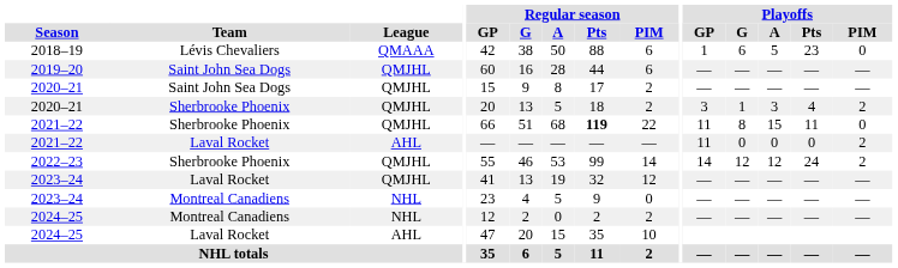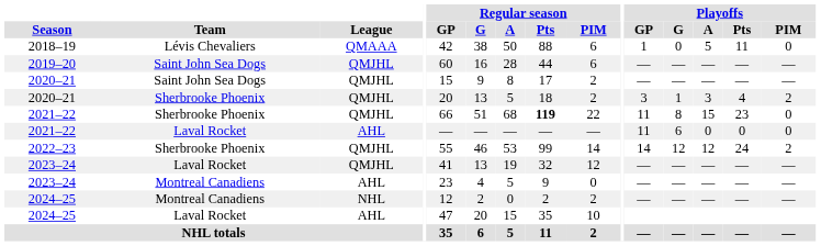 <table border="0" cellpadding="1" cellspacing="0" style="text-align:center; width:60em;">
 <tr bgcolor="#e0e0e0">
 <th colspan="3" bgcolor="#ffffff"></th>
 <th rowspan="99" bgcolor="#ffffff"></th>
 <th colspan="5"><a href='#'>Regular season</a></th>
 <th rowspan="99" bgcolor="#ffffff"></th>
 <th colspan="5"><a href='#'>Playoffs</a></th>
 </tr>
 <tr bgcolor="#e0e0e0">
 <th><a href='#'>Season</a></th>
 <th>Team</th>
 <th>League</th>
 <th>GP</th>
 <th><a href='#'>G</a></th>
 <th><a href='#'>A</a></th>
 <th><a href='#'>Pts</a></th>
 <th><a href='#'>PIM</a></th>
 <th>GP</th>
 <th>G</th>
 <th>A</th>
 <th>Pts</th>
 <th>PIM</th>
 </tr>
 <tr>
 </tr>
 <tr>
 <td>2018–19</td>
 <td>Lévis Chevaliers</td>
 <td><a href='#'>QMAAA</a></td>
 <td>42</td>
 <td>38</td>
 <td>50</td>
 <td>88</td>
 <td>6</td>
 <td>1</td>
-<td>6</td>
+<td>0</td>
 <td>5</td>
-<td>23</td>
+<td>11</td>
 <td>0</td>
 </tr>
 <tr bgcolor="#f0f0f0">
 <td><a href='#'>2019–20</a></td>
 <td><a href='#'>Saint John Sea Dogs</a></td>
 <td><a href='#'>QMJHL</a></td>
 <td>60</td>
 <td>16</td>
 <td>28</td>
 <td>44</td>
 <td>6</td>
 <td>—</td>
 <td>—</td>
 <td>—</td>
 <td>—</td>
 <td>—</td>
 </tr>
 <tr>
 <td><a href='#'>2020–21</a></td>
 <td>Saint John Sea Dogs</td>
 <td>QMJHL</td>
 <td>15</td>
 <td>9</td>
 <td>8</td>
 <td>17</td>
 <td>2</td>
 <td>—</td>
 <td>—</td>
 <td>—</td>
 <td>—</td>
 <td>—</td>
 </tr>
 <tr bgcolor="#f0f0f0">
 <td>2020–21</td>
 <td><a href='#'>Sherbrooke Phoenix</a></td>
 <td>QMJHL</td>
 <td>20</td>
 <td>13</td>
 <td>5</td>
 <td>18</td>
 <td>2</td>
 <td>3</td>
 <td>1</td>
 <td>3</td>
 <td>4</td>
 <td>2</td>
 </tr>
 <tr>
 <td><a href='#'>2021–22</a></td>
 <td>Sherbrooke Phoenix</td>
 <td>QMJHL</td>
 <td>66</td>
 <td>51</td>
 <td>68</td>
 <td><strong>119</strong></td>
 <td>22</td>
 <td>11</td>
 <td>8</td>
 <td>15</td>
-<td>11</td>
+<td>23</td>
 <td>0</td>
 </tr>
 <tr bgcolor="#f0f0f0">
 <td><a href='#'>2021–22</a></td>
 <td><a href='#'>Laval Rocket</a></td>
 <td><a href='#'>AHL</a></td>
 <td>—</td>
 <td>—</td>
 <td>—</td>
 <td>—</td>
 <td>—</td>
 <td>11</td>
+<td>6</td>
 <td>0</td>
 <td>0</td>
 <td>0</td>
-<td>2</td>
 </tr>
 <tr>
 <td><a href='#'>2022–23</a></td>
 <td>Sherbrooke Phoenix</td>
 <td>QMJHL</td>
 <td>55</td>
 <td>46</td>
 <td>53</td>
 <td>99</td>
 <td>14</td>
 <td>14</td>
 <td>12</td>
 <td>12</td>
 <td>24</td>
 <td>2</td>
 </tr>
 <tr bgcolor="#f0f0f0">
 <td><a href='#'>2023–24</a></td>
 <td>Laval Rocket</td>
 <td>QMJHL</td>
 <td>41</td>
 <td>13</td>
 <td>19</td>
 <td>32</td>
 <td>12</td>
 <td>—</td>
 <td>—</td>
 <td>—</td>
 <td>—</td>
 <td>—</td>
 </tr>
 <tr>
 <td><a href='#'>2023–24</a></td>
 <td><a href='#'>Montreal Canadiens</a></td>
-<td><a href='#'>NHL</a></td>
+<td>AHL</td>
 <td>23</td>
 <td>4</td>
 <td>5</td>
 <td>9</td>
 <td>0</td>
 <td>—</td>
 <td>—</td>
 <td>—</td>
 <td>—</td>
 <td>—</td>
 </tr>
 <tr bgcolor="#f0f0f0">
 <td><a href='#'>2024–25</a></td>
 <td>Montreal Canadiens</td>
 <td>NHL</td>
 <td>12</td>
 <td>2</td>
 <td>0</td>
 <td>2</td>
 <td>2</td>
 <td>—</td>
 <td>—</td>
 <td>—</td>
 <td>—</td>
 <td>—</td>
 </tr>
 <tr>
 <td><a href='#'>2024–25</a></td>
 <td>Laval Rocket</td>
 <td>AHL</td>
 <td>47</td>
 <td>20</td>
 <td>15</td>
 <td>35</td>
 <td>10</td>
 <td></td>
 <td></td>
 <td></td>
 <td></td>
 <td></td>
 </tr>
 <tr bgcolor="#e0e0e0">
 <th colspan="3">NHL totals</th>
 <th>35</th>
 <th>6</th>
 <th>5</th>
 <th>11</th>
 <th>2</th>
 <th>—</th>
 <th>—</th>
 <th>—</th>
 <th>—</th>
 <th>—</th>
 </tr>
 </table>
